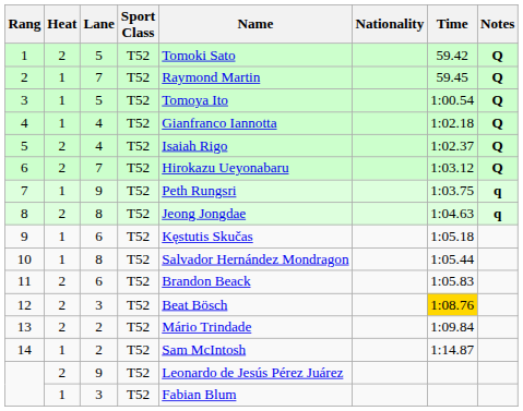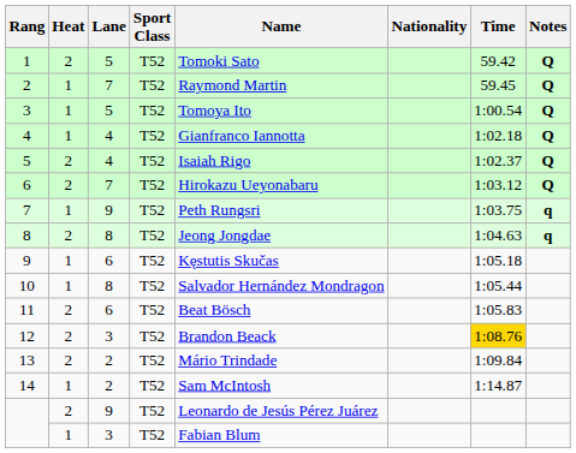 <table class="wikitable sortable" style="text-align:center">
 <tr>
 <th>Rang</th>
 <th>Heat</th>
 <th>Lane</th>
 <th>Sport<br>Class</th>
 <th>Name</th>
 <th>Nationality</th>
 <th>Time</th>
 <th>Notes</th>
 </tr>
 <tr bgcolor="ccffcc">
 <td>1</td>
 <td>2</td>
 <td>5</td>
 <td>T52</td>
 <td align="left"><a href='#'>Tomoki Sato</a></td>
 <td align="left"></td>
 <td>59.42</td>
 <td><strong>Q</strong></td>
 </tr>
 <tr bgcolor="ccffcc">
 <td>2</td>
 <td>1</td>
 <td>7</td>
 <td>T52</td>
 <td align="left"><a href='#'>Raymond Martin</a></td>
 <td align="left"></td>
 <td>59.45</td>
 <td><strong>Q</strong></td>
 </tr>
 <tr bgcolor="ccffcc">
 <td>3</td>
 <td>1</td>
 <td>5</td>
 <td>T52</td>
 <td align="left"><a href='#'>Tomoya Ito</a></td>
 <td align="left"></td>
 <td>1:00.54</td>
 <td><strong>Q</strong></td>
 </tr>
 <tr bgcolor="ccffcc">
 <td>4</td>
 <td>1</td>
 <td>4</td>
 <td>T52</td>
 <td align="left"><a href='#'>Gianfranco Iannotta</a></td>
 <td align="left"></td>
 <td>1:02.18</td>
 <td><strong>Q</strong></td>
 </tr>
 <tr bgcolor="ccffcc">
 <td>5</td>
 <td>2</td>
 <td>4</td>
 <td>T52</td>
 <td align="left"><a href='#'>Isaiah Rigo</a></td>
 <td align="left"></td>
 <td>1:02.37</td>
 <td><strong>Q</strong></td>
 </tr>
 <tr bgcolor="ccffcc">
 <td>6</td>
 <td>2</td>
 <td>7</td>
 <td>T52</td>
 <td align="left"><a href='#'>Hirokazu Ueyonabaru</a></td>
 <td align="left"></td>
 <td>1:03.12</td>
 <td><strong>Q</strong></td>
 </tr>
 <tr bgcolor="ddffdd">
 <td>7</td>
 <td>1</td>
 <td>9</td>
 <td>T52</td>
 <td align="left"><a href='#'>Peth Rungsri</a></td>
 <td align="left"></td>
 <td>1:03.75</td>
 <td><strong>q</strong></td>
 </tr>
 <tr bgcolor="ddffdd">
 <td>8</td>
 <td>2</td>
 <td>8</td>
 <td>T52</td>
 <td align="left"><a href='#'>Jeong Jongdae</a></td>
 <td align="left"></td>
 <td>1:04.63</td>
 <td><strong>q</strong></td>
 </tr>
 <tr>
 <td>9</td>
 <td>1</td>
 <td>6</td>
 <td>T52</td>
 <td align="left"><a href='#'>Kęstutis Skučas</a></td>
 <td align="left"></td>
 <td>1:05.18</td>
 <td></td>
 </tr>
 <tr>
 <td>10</td>
 <td>1</td>
 <td>8</td>
 <td>T52</td>
 <td align="left"><a href='#'>Salvador Hernández Mondragon</a></td>
 <td align="left"></td>
 <td>1:05.44</td>
 <td></td>
 </tr>
 <tr>
 <td>11</td>
 <td>2</td>
 <td>6</td>
 <td>T52</td>
-<td align="left"><a href='#'>Brandon Beack</a></td>
+<td align="left"><a href='#'>Beat Bösch</a></td>
 <td align="left"></td>
 <td>1:05.83</td>
 <td></td>
 </tr>
 <tr>
 <td>12</td>
 <td>2</td>
 <td>3</td>
 <td>T52</td>
-<td align="left"><a href='#'>Beat Bösch</a></td>
+<td align="left"><a href='#'>Brandon Beack</a></td>
 <td align="left"></td>
 <td style="background: gold;">1:08.76</td>
 <td></td>
 </tr>
 <tr>
 <td>13</td>
 <td>2</td>
 <td>2</td>
 <td>T52</td>
 <td align="left"><a href='#'>Mário Trindade</a></td>
 <td align="left"></td>
 <td>1:09.84</td>
 <td></td>
 </tr>
 <tr>
 <td>14</td>
 <td>1</td>
 <td>2</td>
 <td>T52</td>
 <td align="left"><a href='#'>Sam McIntosh</a></td>
 <td align="left"></td>
 <td>1:14.87</td>
 <td></td>
 </tr>
 <tr>
 <td rowspan="2"></td>
 <td>2</td>
 <td>9</td>
 <td>T52</td>
 <td align="left"><a href='#'>Leonardo de Jesús Pérez Juárez</a></td>
 <td align="left"></td>
 <td></td>
 <td></td>
 </tr>
 <tr>
 <td>1</td>
 <td>3</td>
 <td>T52</td>
 <td align="left"><a href='#'>Fabian Blum</a></td>
 <td align="left"></td>
 <td></td>
 <td></td>
 </tr>
 </table>
